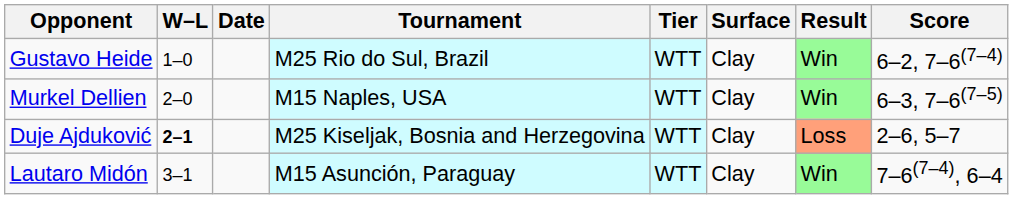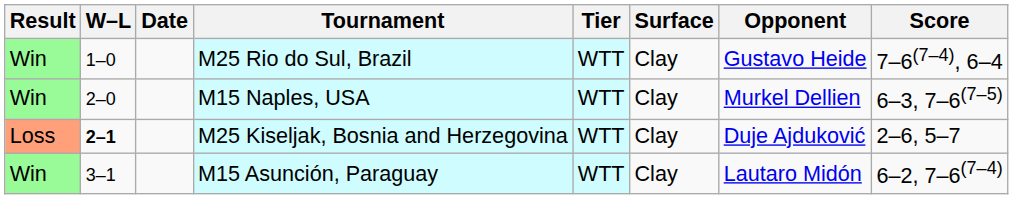 <table class="sortable wikitable">
 <tr>
-<th>Opponent</th>
+<th>Result</th>
 <th class="unsortable">W–L</th>
 <th>Date</th>
 <th>Tournament</th>
 <th>Tier</th>
 <th>Surface</th>
-<th>Result</th>
+<th>Opponent</th>
 <th class="unsortable">Score</th>
 </tr>
 <tr>
-<td> <a href='#'>Gustavo Heide</a></td>
+<td bgcolor=98FB98>Win</td>
 <td><small>1–0</small></td>
 <td></td>
 <td style="background:#cffcff;">M25 Rio do Sul, Brazil</td>
 <td style="background:#cffcff;">WTT</td>
 <td>Clay</td>
-<td bgcolor=98FB98>Win</td>
-<td>6–2, 7–6<sup>(7–4)</sup></td>
+<td> <a href='#'>Gustavo Heide</a></td>
+<td>7–6<sup>(7–4)</sup>, 6–4</td>
 </tr>
 <tr>
-<td> <a href='#'>Murkel Dellien</a></td>
+<td bgcolor=98FB98>Win</td>
 <td><small>2–0</small></td>
 <td></td>
 <td style="background:#cffcff;">M15 Naples, USA</td>
 <td style="background:#cffcff;">WTT</td>
 <td>Clay</td>
-<td bgcolor=98FB98>Win</td>
+<td> <a href='#'>Murkel Dellien</a></td>
 <td>6–3, 7–6<sup>(7–5)</sup></td>
 </tr>
 <tr>
-<td> <a href='#'>Duje Ajduković</a></td>
+<td bgcolor=FFA07A>Loss</td>
 <td><strong><small>2–1</small></strong></td>
 <td></td>
 <td style="background:#cffcff;">M25 Kiseljak, Bosnia and Herzegovina</td>
 <td style="background:#cffcff;">WTT</td>
 <td>Clay</td>
-<td bgcolor=FFA07A>Loss</td>
+<td> <a href='#'>Duje Ajduković</a></td>
 <td>2–6, 5–7</td>
 </tr>
 <tr>
-<td> <a href='#'>Lautaro Midón</a></td>
+<td bgcolor=98FB98>Win</td>
 <td><small>3–1</small></td>
 <td></td>
 <td style="background:#cffcff;">M15 Asunción, Paraguay</td>
 <td style="background:#cffcff;">WTT</td>
 <td>Clay</td>
-<td bgcolor=98FB98>Win</td>
-<td>7–6<sup>(7–4)</sup>, 6–4</td>
+<td> <a href='#'>Lautaro Midón</a></td>
+<td>6–2, 7–6<sup>(7–4)</sup></td>
 </tr>
 </table>
